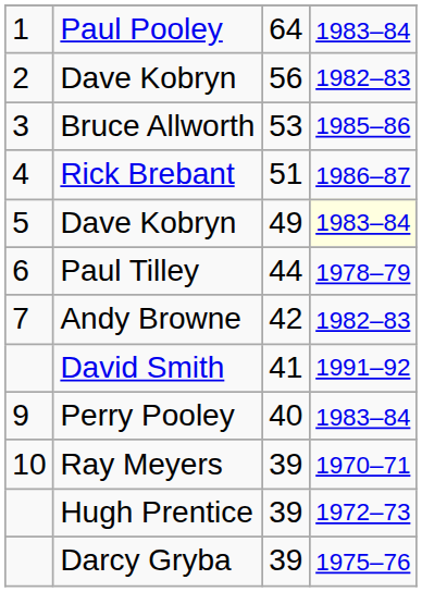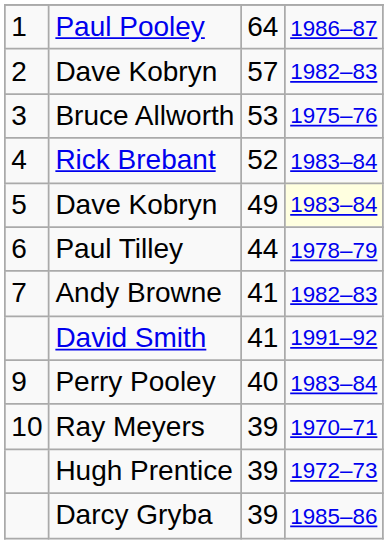 <table class="wikitable">
 <tr>
 </tr>
 <tr>
 <td>1</td>
 <td><a href='#'>Paul Pooley</a></td>
 <td>64</td>
-<td style="font-size:80%;"><a href='#'>1983–84</a></td>
+<td style="font-size:80%;"><a href='#'>1986–87</a></td>
 </tr>
 <tr>
 <td>2</td>
 <td>Dave Kobryn</td>
-<td>56</td>
+<td>57</td>
 <td style="font-size:80%;"><a href='#'>1982–83</a></td>
 </tr>
 <tr>
 <td>3</td>
 <td>Bruce Allworth</td>
 <td>53</td>
-<td style="font-size:80%;"><a href='#'>1985–86</a></td>
+<td style="font-size:80%;"><a href='#'>1975–76</a></td>
 </tr>
 <tr>
 <td>4</td>
 <td><a href='#'>Rick Brebant</a></td>
-<td>51</td>
-<td style="font-size:80%;"><a href='#'>1986–87</a></td>
+<td>52</td>
+<td style="font-size:80%;"><a href='#'>1983–84</a></td>
 </tr>
 <tr>
 <td>5</td>
 <td>Dave Kobryn</td>
 <td>49</td>
 <td style="background: lightyellow; font-size:80%;"><a href='#'>1983–84</a></td>
 </tr>
 <tr>
 <td>6</td>
 <td>Paul Tilley</td>
 <td>44</td>
 <td style="font-size:80%;"><a href='#'>1978–79</a></td>
 </tr>
 <tr>
 <td>7</td>
 <td>Andy Browne</td>
-<td>42</td>
+<td>41</td>
 <td style="font-size:80%;"><a href='#'>1982–83</a></td>
 </tr>
 <tr>
 <td></td>
 <td><a href='#'>David Smith</a></td>
 <td>41</td>
 <td style="font-size:80%;"><a href='#'>1991–92</a></td>
 </tr>
 <tr>
 <td>9</td>
 <td>Perry Pooley</td>
 <td>40</td>
 <td style="font-size:80%;"><a href='#'>1983–84</a></td>
 </tr>
 <tr>
 <td>10</td>
 <td>Ray Meyers</td>
 <td>39</td>
 <td style="font-size:80%;"><a href='#'>1970–71</a></td>
 </tr>
 <tr>
 <td></td>
 <td>Hugh Prentice</td>
 <td>39</td>
 <td style="font-size:80%;"><a href='#'>1972–73</a></td>
 </tr>
 <tr>
 <td></td>
 <td>Darcy Gryba</td>
 <td>39</td>
-<td style="font-size:80%;"><a href='#'>1975–76</a></td>
+<td style="font-size:80%;"><a href='#'>1985–86</a></td>
 </tr>
 </table>
